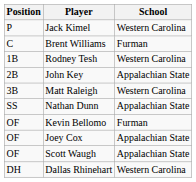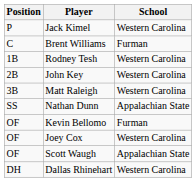 <table class="wikitable">
 <tr>
 <th>Position</th>
 <th>Player</th>
 <th>School</th>
 </tr>
 <tr>
 <td>P</td>
 <td>Jack Kimel</td>
 <td>Western Carolina</td>
 </tr>
 <tr>
 <td>C</td>
 <td>Brent Williams</td>
 <td>Furman</td>
 </tr>
 <tr>
 <td>1B</td>
 <td>Rodney Tesh</td>
 <td>Western Carolina</td>
 </tr>
 <tr>
 <td>2B</td>
 <td>John Key</td>
-<td>Appalachian State</td>
+<td>Western Carolina</td>
 </tr>
 <tr>
 <td>3B</td>
 <td>Matt Raleigh</td>
 <td>Western Carolina</td>
 </tr>
 <tr>
 <td>SS</td>
 <td>Nathan Dunn</td>
 <td>Appalachian State</td>
 </tr>
 <tr>
 <td>OF</td>
 <td>Kevin Bellomo</td>
 <td>Furman</td>
 </tr>
 <tr>
 <td>OF</td>
 <td>Joey Cox</td>
-<td>Appalachian State</td>
+<td>Western Carolina</td>
 </tr>
 <tr>
 <td>OF</td>
 <td>Scott Waugh</td>
 <td>Appalachian State</td>
 </tr>
 <tr>
 <td>DH</td>
 <td>Dallas Rhinehart</td>
 <td>Western Carolina</td>
 </tr>
 </table>
